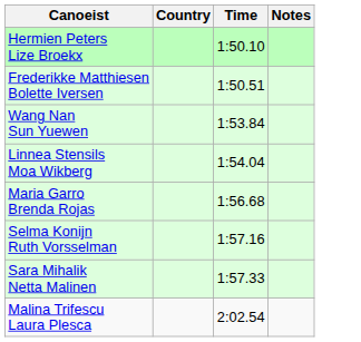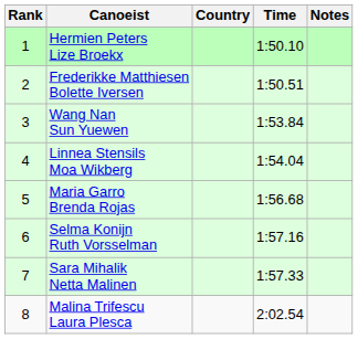 <table class="wikitable" style="text-align:center">
 <tr>
+<th>Rank</th>
 <th>Canoeist</th>
 <th>Country</th>
 <th>Time</th>
 <th>Notes</th>
 </tr>
 <tr bgcolor=bbffbb>
+<td>1</td>
 <td align="left"><a href='#'>Hermien Peters</a><br><a href='#'>Lize Broekx</a></td>
 <td align="left"></td>
 <td>1:50.10</td>
 <td></td>
 </tr>
 <tr bgcolor=ddffdd>
+<td>2</td>
 <td align="left"><a href='#'>Frederikke Matthiesen</a><br><a href='#'>Bolette Iversen</a></td>
 <td align="left"></td>
 <td>1:50.51</td>
 <td></td>
 </tr>
 <tr bgcolor=ddffdd>
+<td>3</td>
 <td align="left"><a href='#'>Wang Nan</a><br><a href='#'>Sun Yuewen</a></td>
 <td align="left"></td>
 <td>1:53.84</td>
 <td></td>
 </tr>
 <tr bgcolor=ddffdd>
+<td>4</td>
 <td align="left"><a href='#'>Linnea Stensils</a><br><a href='#'>Moa Wikberg</a></td>
 <td align="left"></td>
 <td>1:54.04</td>
 <td></td>
 </tr>
 <tr bgcolor=ddffdd>
+<td>5</td>
 <td align="left"><a href='#'>Maria Garro</a><br><a href='#'>Brenda Rojas</a></td>
 <td align="left"></td>
 <td>1:56.68</td>
 <td></td>
 </tr>
 <tr bgcolor=ddffdd>
+<td>6</td>
 <td align="left"><a href='#'>Selma Konijn</a><br><a href='#'>Ruth Vorsselman</a></td>
 <td align="left"></td>
 <td>1:57.16</td>
 <td></td>
 </tr>
 <tr bgcolor=ddffdd>
+<td>7</td>
 <td align="left"><a href='#'>Sara Mihalik</a><br><a href='#'>Netta Malinen</a></td>
 <td align="left"></td>
 <td>1:57.33</td>
 <td></td>
 </tr>
 <tr>
+<td>8</td>
 <td align="left"><a href='#'>Malina Trifescu</a><br><a href='#'>Laura Plesca</a></td>
 <td align="left"></td>
 <td>2:02.54</td>
 <td></td>
 </tr>
 </table>
